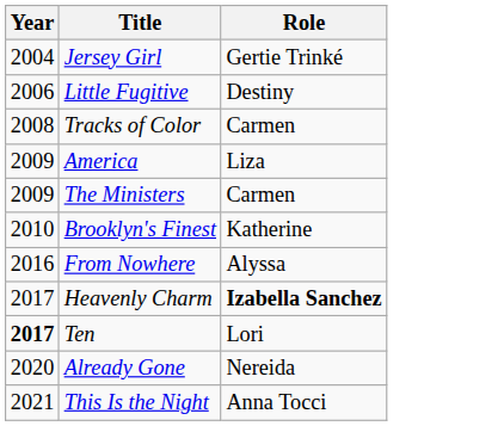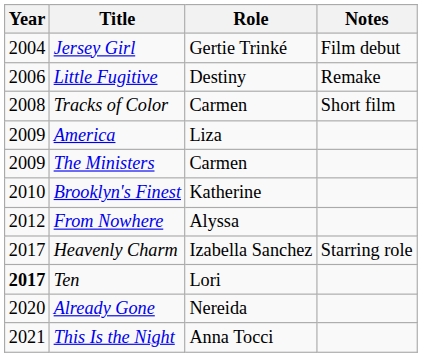 <table class="wikitable sortable">
 <tr>
 <th>Year</th>
 <th>Title</th>
 <th>Role</th>
+<th class="unsortable">Notes</th>
 </tr>
 <tr>
 <td>2004</td>
 <td><em><a href='#'>Jersey Girl</a></em></td>
 <td>Gertie Trinké</td>
+<td>Film debut</td>
 </tr>
 <tr>
 <td>2006</td>
 <td><em><a href='#'>Little Fugitive</a></em></td>
 <td>Destiny</td>
+<td>Remake</td>
 </tr>
 <tr>
 <td>2008</td>
 <td><em>Tracks of Color</em></td>
 <td>Carmen</td>
+<td>Short film</td>
 </tr>
 <tr>
 <td>2009</td>
 <td><em><a href='#'>America</a></em></td>
 <td>Liza</td>
+<td></td>
 </tr>
 <tr>
 <td>2009</td>
 <td><em><a href='#'>The Ministers</a></em></td>
 <td>Carmen</td>
+<td></td>
 </tr>
 <tr>
 <td>2010</td>
 <td><em><a href='#'>Brooklyn's Finest</a></em></td>
 <td>Katherine</td>
+<td></td>
 </tr>
 <tr>
-<td>2016</td>
+<td>2012</td>
 <td><em><a href='#'>From Nowhere</a></em></td>
 <td>Alyssa</td>
+<td></td>
 </tr>
 <tr>
 <td>2017</td>
 <td><em>Heavenly Charm</em></td>
-<td><strong>Izabella Sanchez</strong></td>
+<td>Izabella Sanchez</td>
+<td>Starring role</td>
 </tr>
 <tr>
 <td><strong>2017</strong></td>
 <td><em>Ten</em></td>
 <td>Lori</td>
+<td></td>
 </tr>
 <tr>
 <td>2020</td>
 <td><em><a href='#'>Already Gone</a></em></td>
 <td>Nereida</td>
+<td></td>
 </tr>
 <tr>
 <td>2021</td>
 <td><em><a href='#'>This Is the Night</a></em></td>
 <td>Anna Tocci</td>
+<td></td>
 </tr>
 </table>
